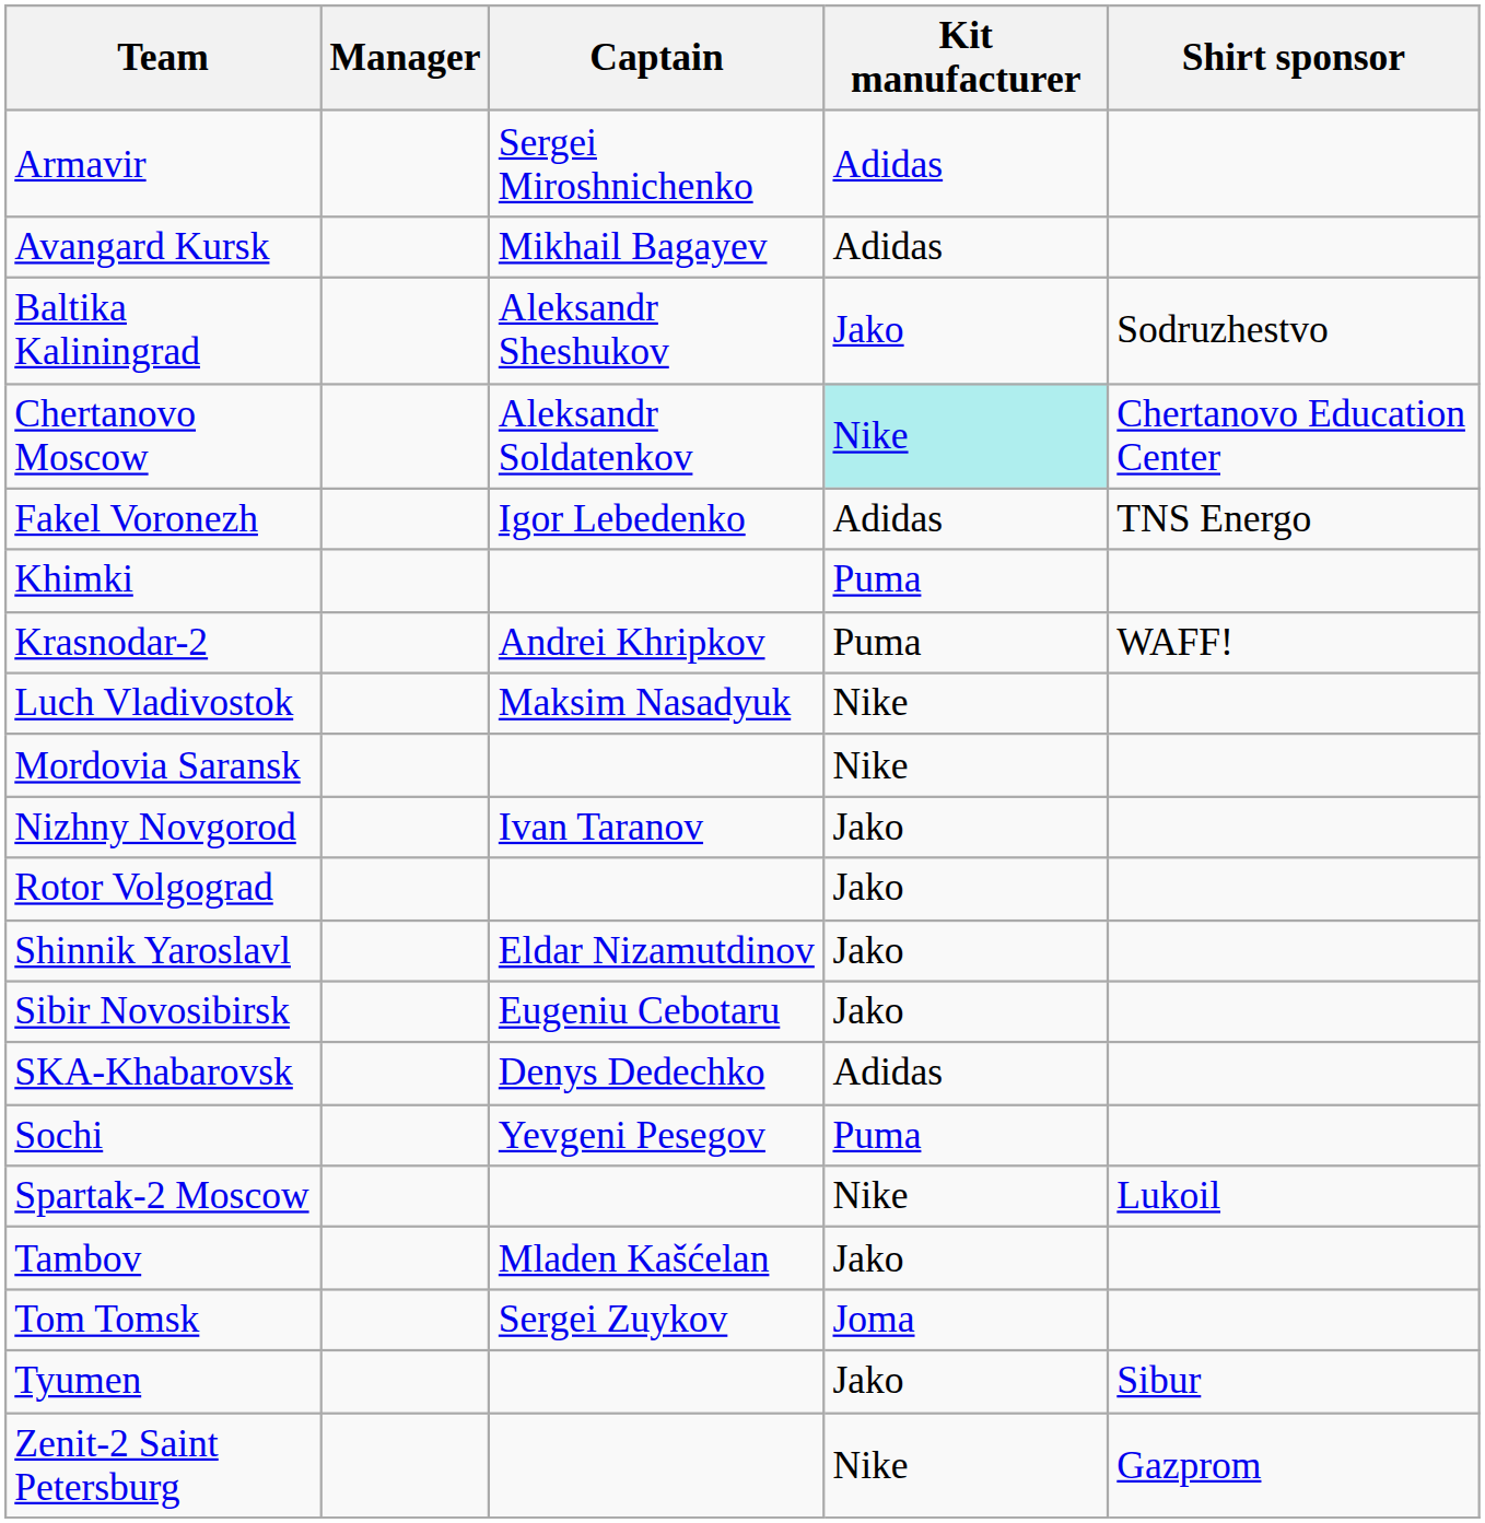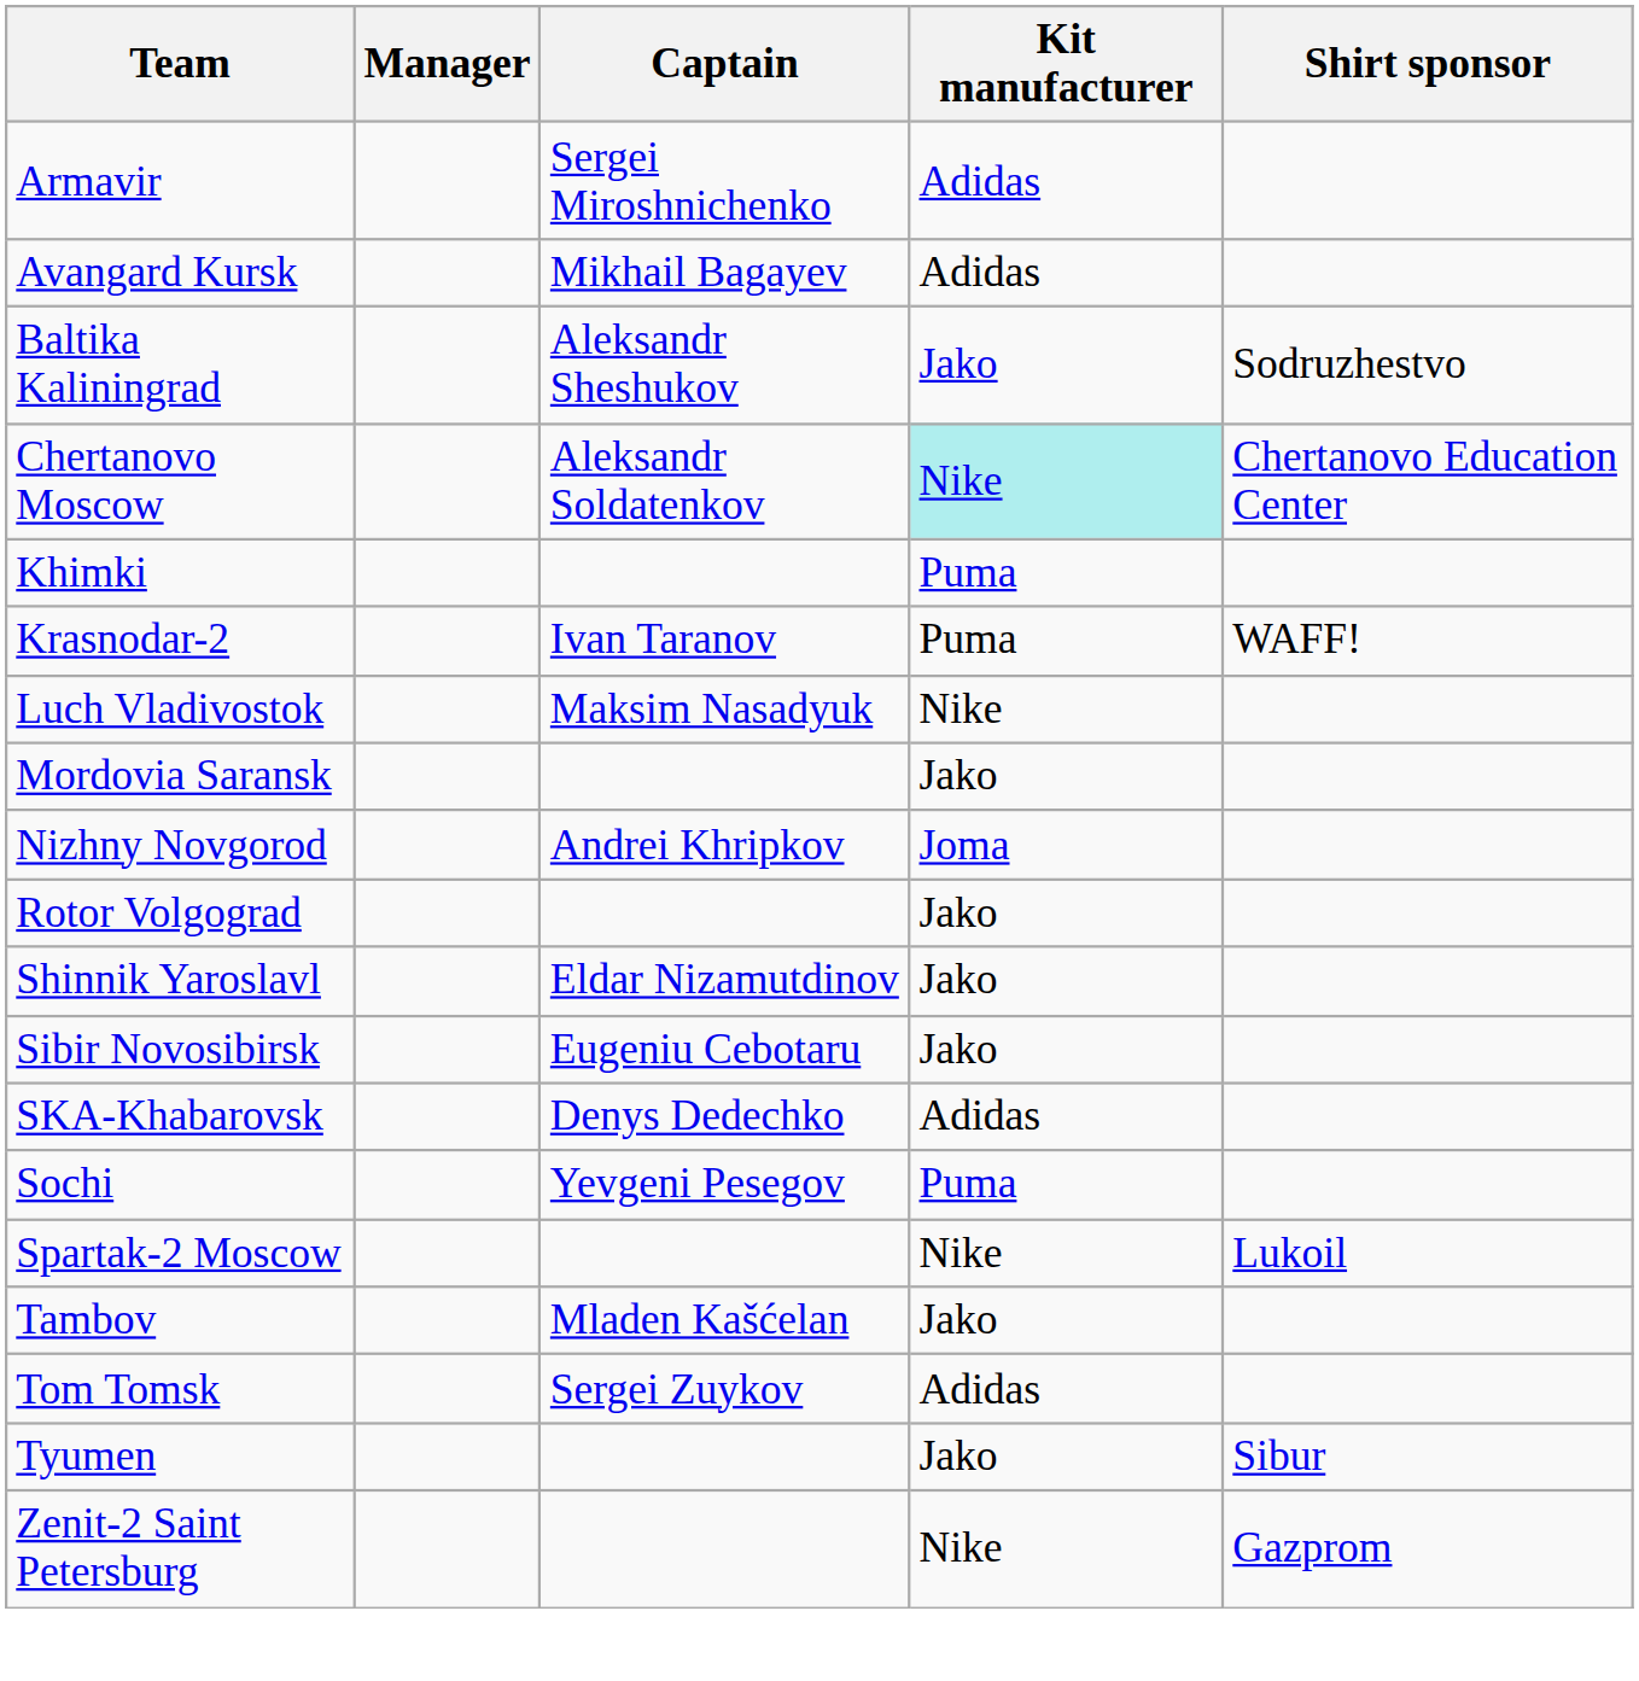 <table class="wikitable sortable" style="text-align: left;">
 <tr>
 <th>Team</th>
 <th>Manager</th>
 <th>Captain</th>
 <th>Kit manufacturer</th>
 <th>Shirt sponsor</th>
 </tr>
 <tr>
 <td><a href='#'>Armavir</a></td>
 <td> </td>
 <td> <a href='#'>Sergei Miroshnichenko</a></td>
 <td><a href='#'>Adidas</a></td>
 <td></td>
 </tr>
 <tr>
 <td><a href='#'>Avangard Kursk</a></td>
 <td> </td>
 <td> <a href='#'>Mikhail Bagayev</a></td>
 <td>Adidas</td>
 <td></td>
 </tr>
 <tr>
 <td><a href='#'>Baltika Kaliningrad</a></td>
 <td> </td>
 <td> <a href='#'>Aleksandr Sheshukov</a></td>
 <td><a href='#'>Jako</a></td>
 <td>Sodruzhestvo</td>
 </tr>
 <tr>
 <td><a href='#'>Chertanovo Moscow</a></td>
 <td> </td>
 <td> <a href='#'>Aleksandr Soldatenkov</a></td>
 <td style="background: paleturquoise;"><a href='#'>Nike</a></td>
 <td><a href='#'>Chertanovo Education Center</a></td>
 </tr>
 <tr>
-<td><a href='#'>Fakel Voronezh</a></td>
-<td> </td>
-<td> <a href='#'>Igor Lebedenko</a></td>
-<td>Adidas</td>
-<td>TNS Energo</td>
-</tr>
-<tr>
 <td><a href='#'>Khimki</a></td>
 <td> </td>
 <td> </td>
 <td><a href='#'>Puma</a></td>
 <td></td>
 </tr>
 <tr>
 <td><a href='#'>Krasnodar-2</a></td>
 <td> </td>
-<td> <a href='#'>Andrei Khripkov</a></td>
+<td> <a href='#'>Ivan Taranov</a></td>
 <td>Puma</td>
 <td>WAFF!</td>
 </tr>
 <tr>
 <td><a href='#'>Luch Vladivostok</a></td>
 <td> </td>
 <td> <a href='#'>Maksim Nasadyuk</a></td>
 <td>Nike</td>
 <td></td>
 </tr>
 <tr>
 <td><a href='#'>Mordovia Saransk</a></td>
 <td> </td>
 <td> </td>
-<td>Nike</td>
+<td>Jako</td>
 <td></td>
 </tr>
 <tr>
 <td><a href='#'>Nizhny Novgorod</a></td>
 <td> </td>
-<td> <a href='#'>Ivan Taranov</a></td>
-<td>Jako</td>
+<td> <a href='#'>Andrei Khripkov</a></td>
+<td><a href='#'>Joma</a></td>
 <td></td>
 </tr>
 <tr>
 <td><a href='#'>Rotor Volgograd</a></td>
 <td> </td>
 <td> </td>
 <td>Jako</td>
 <td></td>
 </tr>
 <tr>
 <td><a href='#'>Shinnik Yaroslavl</a></td>
 <td> </td>
 <td> <a href='#'>Eldar Nizamutdinov</a></td>
 <td>Jako</td>
 <td></td>
 </tr>
 <tr>
 <td><a href='#'>Sibir Novosibirsk</a></td>
 <td> </td>
 <td> <a href='#'>Eugeniu Cebotaru</a></td>
 <td>Jako</td>
 <td></td>
 </tr>
 <tr>
 <td><a href='#'>SKA-Khabarovsk</a></td>
 <td> </td>
 <td> <a href='#'>Denys Dedechko</a></td>
 <td>Adidas</td>
 <td></td>
 </tr>
 <tr>
 <td><a href='#'>Sochi</a></td>
 <td> </td>
 <td> <a href='#'>Yevgeni Pesegov</a></td>
 <td><a href='#'>Puma</a></td>
 <td></td>
 </tr>
 <tr>
 <td><a href='#'>Spartak-2 Moscow</a></td>
 <td> </td>
 <td> </td>
 <td>Nike</td>
 <td><a href='#'>Lukoil</a></td>
 </tr>
 <tr>
 <td><a href='#'>Tambov</a></td>
 <td> </td>
 <td> <a href='#'>Mladen Kašćelan</a></td>
 <td>Jako</td>
 <td></td>
 </tr>
 <tr>
 <td><a href='#'>Tom Tomsk</a></td>
 <td> </td>
 <td> <a href='#'>Sergei Zuykov</a></td>
-<td><a href='#'>Joma</a></td>
+<td>Adidas</td>
 <td></td>
 </tr>
 <tr>
 <td><a href='#'>Tyumen</a></td>
 <td> </td>
 <td> </td>
 <td>Jako</td>
 <td><a href='#'>Sibur</a></td>
 </tr>
 <tr>
 <td><a href='#'>Zenit-2 Saint Petersburg</a></td>
 <td> </td>
 <td> </td>
 <td>Nike</td>
 <td><a href='#'>Gazprom</a></td>
 </tr>
 </table>
